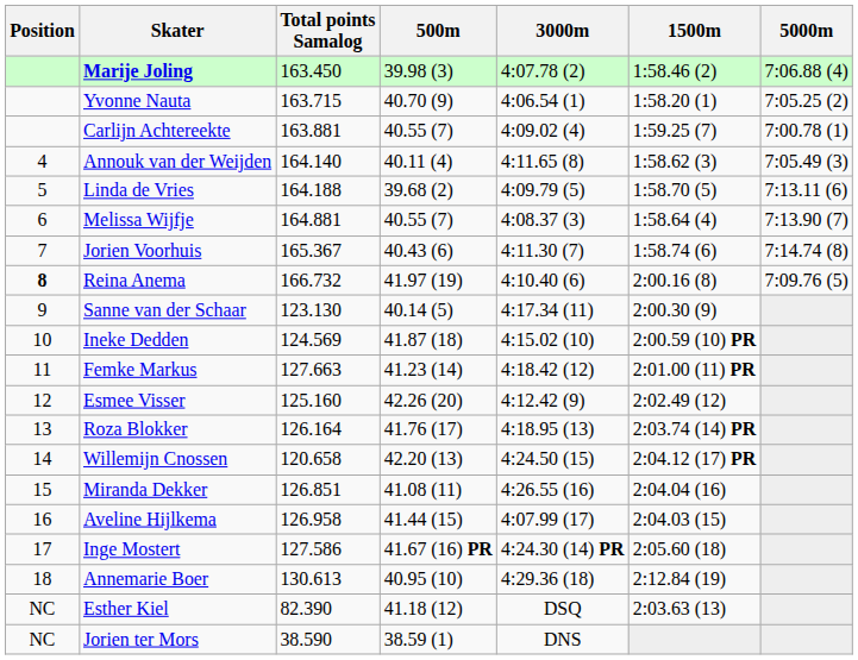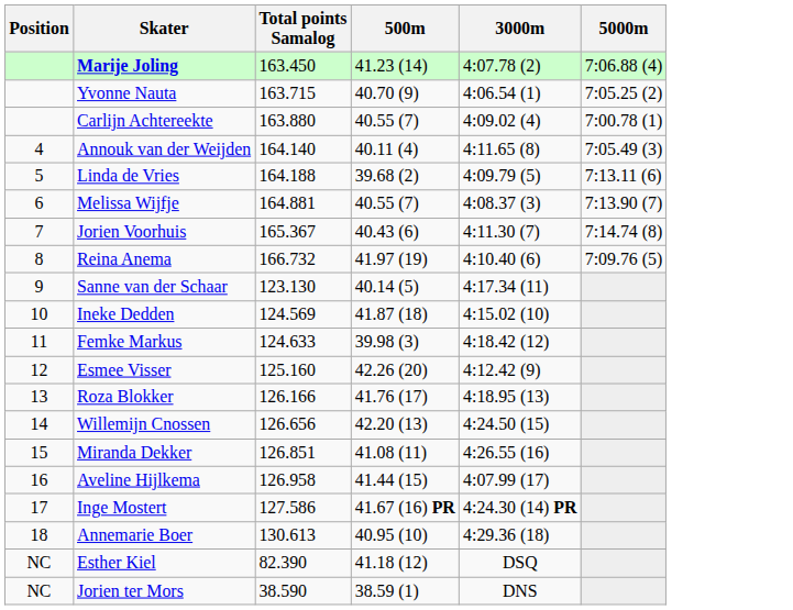 <table class="wikitable">
 <tr>
 <th>Position</th>
 <th>Skater</th>
 <th>Total points <br> Samalog</th>
 <th>500m</th>
 <th>3000m</th>
-<th>1500m</th>
 <th>5000m</th>
 </tr>
 <tr bgcolor=ccffcc>
 <td style="text-align:center"></td>
 <td><strong><a href='#'>Marije Joling</a></strong></td>
 <td>163.450</td>
-<td>39.98 (3)</td>
+<td>41.23 (14)</td>
 <td>4:07.78 (2)</td>
-<td>1:58.46 (2)</td>
 <td>7:06.88 (4)</td>
 </tr>
 <tr>
 <td style="text-align:center"></td>
 <td><a href='#'>Yvonne Nauta</a></td>
 <td>163.715</td>
 <td>40.70 (9)</td>
 <td>4:06.54 (1)</td>
-<td>1:58.20 (1)</td>
 <td>7:05.25 (2)</td>
 </tr>
 <tr>
 <td style="text-align:center"></td>
 <td><a href='#'>Carlijn Achtereekte</a></td>
-<td>163.881</td>
+<td>163.880</td>
 <td>40.55 (7)</td>
 <td>4:09.02 (4)</td>
-<td>1:59.25 (7)</td>
 <td>7:00.78 (1)</td>
 </tr>
 <tr>
 <td style="text-align:center">4</td>
 <td><a href='#'>Annouk van der Weijden</a></td>
 <td>164.140</td>
 <td>40.11 (4)</td>
 <td>4:11.65 (8)</td>
-<td>1:58.62 (3)</td>
 <td>7:05.49 (3)</td>
 </tr>
 <tr>
 <td style="text-align:center">5</td>
 <td><a href='#'>Linda de Vries</a></td>
 <td>164.188</td>
 <td>39.68 (2)</td>
 <td>4:09.79 (5)</td>
-<td>1:58.70 (5)</td>
 <td>7:13.11 (6)</td>
 </tr>
 <tr>
 <td style="text-align:center">6</td>
 <td><a href='#'>Melissa Wijfje</a></td>
 <td>164.881</td>
 <td>40.55 (7)</td>
 <td>4:08.37 (3)</td>
-<td>1:58.64 (4)</td>
 <td>7:13.90 (7)</td>
 </tr>
 <tr>
 <td style="text-align:center">7</td>
 <td><a href='#'>Jorien Voorhuis</a></td>
 <td>165.367</td>
 <td>40.43 (6)</td>
 <td>4:11.30 (7)</td>
-<td>1:58.74 (6)</td>
 <td>7:14.74 (8)</td>
 </tr>
 <tr>
-<td style="text-align:center"><strong>8</strong></td>
+<td style="text-align:center">8</td>
 <td><a href='#'>Reina Anema</a></td>
 <td>166.732</td>
 <td>41.97 (19)</td>
 <td>4:10.40 (6)</td>
-<td>2:00.16 (8)</td>
 <td>7:09.76 (5)</td>
 </tr>
 <tr>
 <td style="text-align:center">9</td>
 <td><a href='#'>Sanne van der Schaar</a></td>
 <td>123.130</td>
 <td>40.14 (5)</td>
 <td>4:17.34 (11)</td>
-<td>2:00.30 (9)</td>
 <td bgcolor=#EEEEEE></td>
 </tr>
 <tr>
 <td style="text-align:center">10</td>
 <td><a href='#'>Ineke Dedden</a></td>
 <td>124.569</td>
 <td>41.87 (18)</td>
 <td>4:15.02 (10)</td>
-<td>2:00.59 (10) <strong>PR</strong></td>
 <td bgcolor=#EEEEEE></td>
 </tr>
 <tr>
 <td style="text-align:center">11</td>
 <td><a href='#'>Femke Markus</a></td>
-<td>127.663</td>
-<td>41.23 (14)</td>
+<td>124.633</td>
+<td>39.98 (3)</td>
 <td>4:18.42 (12)</td>
-<td>2:01.00 (11) <strong>PR</strong></td>
 <td bgcolor=#EEEEEE></td>
 </tr>
 <tr>
 <td style="text-align:center">12</td>
 <td><a href='#'>Esmee Visser</a></td>
 <td>125.160</td>
 <td>42.26 (20)</td>
 <td>4:12.42 (9)</td>
-<td>2:02.49 (12)</td>
 <td bgcolor=#EEEEEE></td>
 </tr>
 <tr>
 <td style="text-align:center">13</td>
 <td><a href='#'>Roza Blokker</a></td>
-<td>126.164</td>
+<td>126.166</td>
 <td>41.76 (17)</td>
 <td>4:18.95 (13)</td>
-<td>2:03.74 (14) <strong>PR</strong></td>
 <td bgcolor=#EEEEEE></td>
 </tr>
 <tr>
 <td style="text-align:center">14</td>
 <td><a href='#'>Willemijn Cnossen</a></td>
-<td>120.658</td>
+<td>126.656</td>
 <td>42.20 (13)</td>
 <td>4:24.50 (15)</td>
-<td>2:04.12 (17) <strong>PR</strong></td>
 <td bgcolor=#EEEEEE></td>
 </tr>
 <tr>
 <td style="text-align:center">15</td>
 <td><a href='#'>Miranda Dekker</a></td>
 <td>126.851</td>
 <td>41.08 (11)</td>
 <td>4:26.55 (16)</td>
-<td>2:04.04 (16)</td>
 <td bgcolor=#EEEEEE></td>
 </tr>
 <tr>
 <td style="text-align:center">16</td>
 <td><a href='#'>Aveline Hijlkema</a></td>
 <td>126.958</td>
 <td>41.44 (15)</td>
 <td>4:07.99 (17)</td>
-<td>2:04.03 (15)</td>
 <td bgcolor=#EEEEEE></td>
 </tr>
 <tr>
 <td style="text-align:center">17</td>
 <td><a href='#'>Inge Mostert</a></td>
 <td>127.586</td>
 <td>41.67 (16) <strong>PR</strong></td>
 <td>4:24.30 (14) <strong>PR</strong></td>
-<td>2:05.60 (18)</td>
 <td bgcolor=#EEEEEE></td>
 </tr>
 <tr>
 <td style="text-align:center">18</td>
 <td><a href='#'>Annemarie Boer</a></td>
 <td>130.613</td>
 <td>40.95 (10)</td>
 <td>4:29.36 (18)</td>
-<td>2:12.84 (19)</td>
 <td bgcolor=#EEEEEE></td>
 </tr>
 <tr>
 <td style="text-align:center">NC</td>
 <td><a href='#'>Esther Kiel</a></td>
 <td>82.390</td>
 <td>41.18 (12)</td>
 <td style="text-align:center">DSQ</td>
-<td>2:03.63 (13)</td>
 <td bgcolor=#EEEEEE></td>
 </tr>
 <tr>
 <td style="text-align:center">NC</td>
 <td><a href='#'>Jorien ter Mors</a></td>
 <td>38.590</td>
 <td>38.59 (1)</td>
 <td style="text-align:center">DNS</td>
 <td bgcolor=#EEEEEE></td>
-<td bgcolor=#EEEEEE></td>
 </tr>
 </table>
